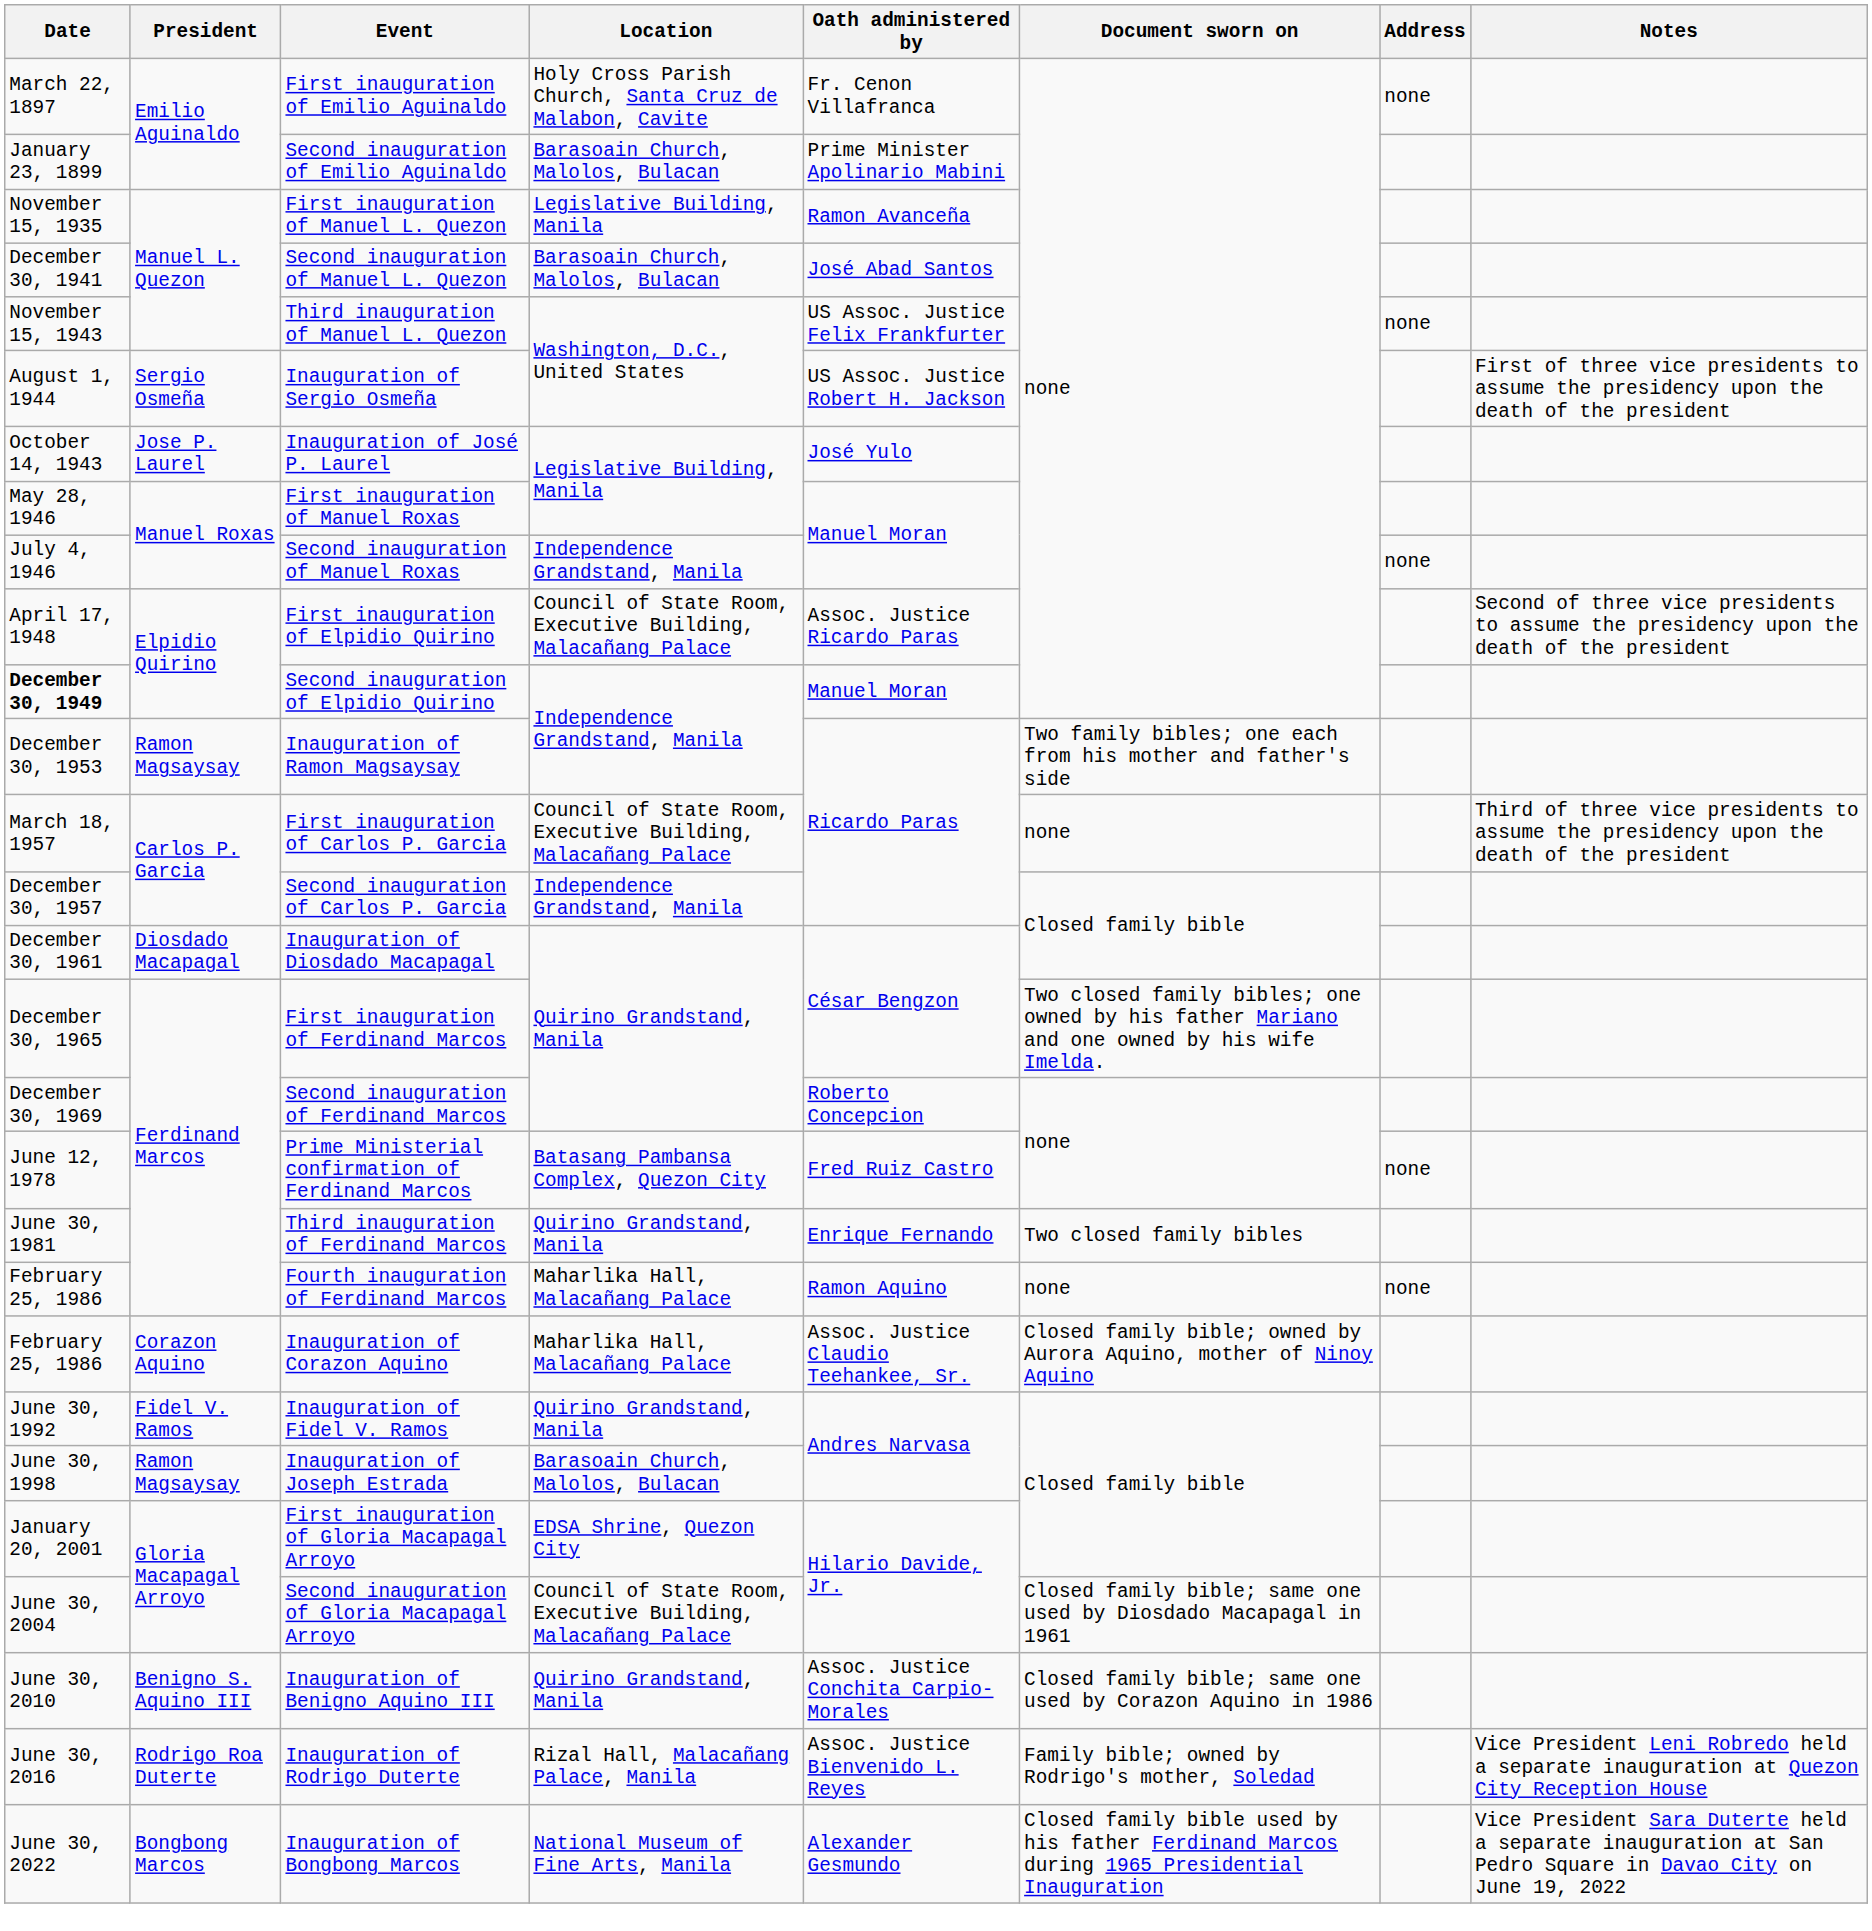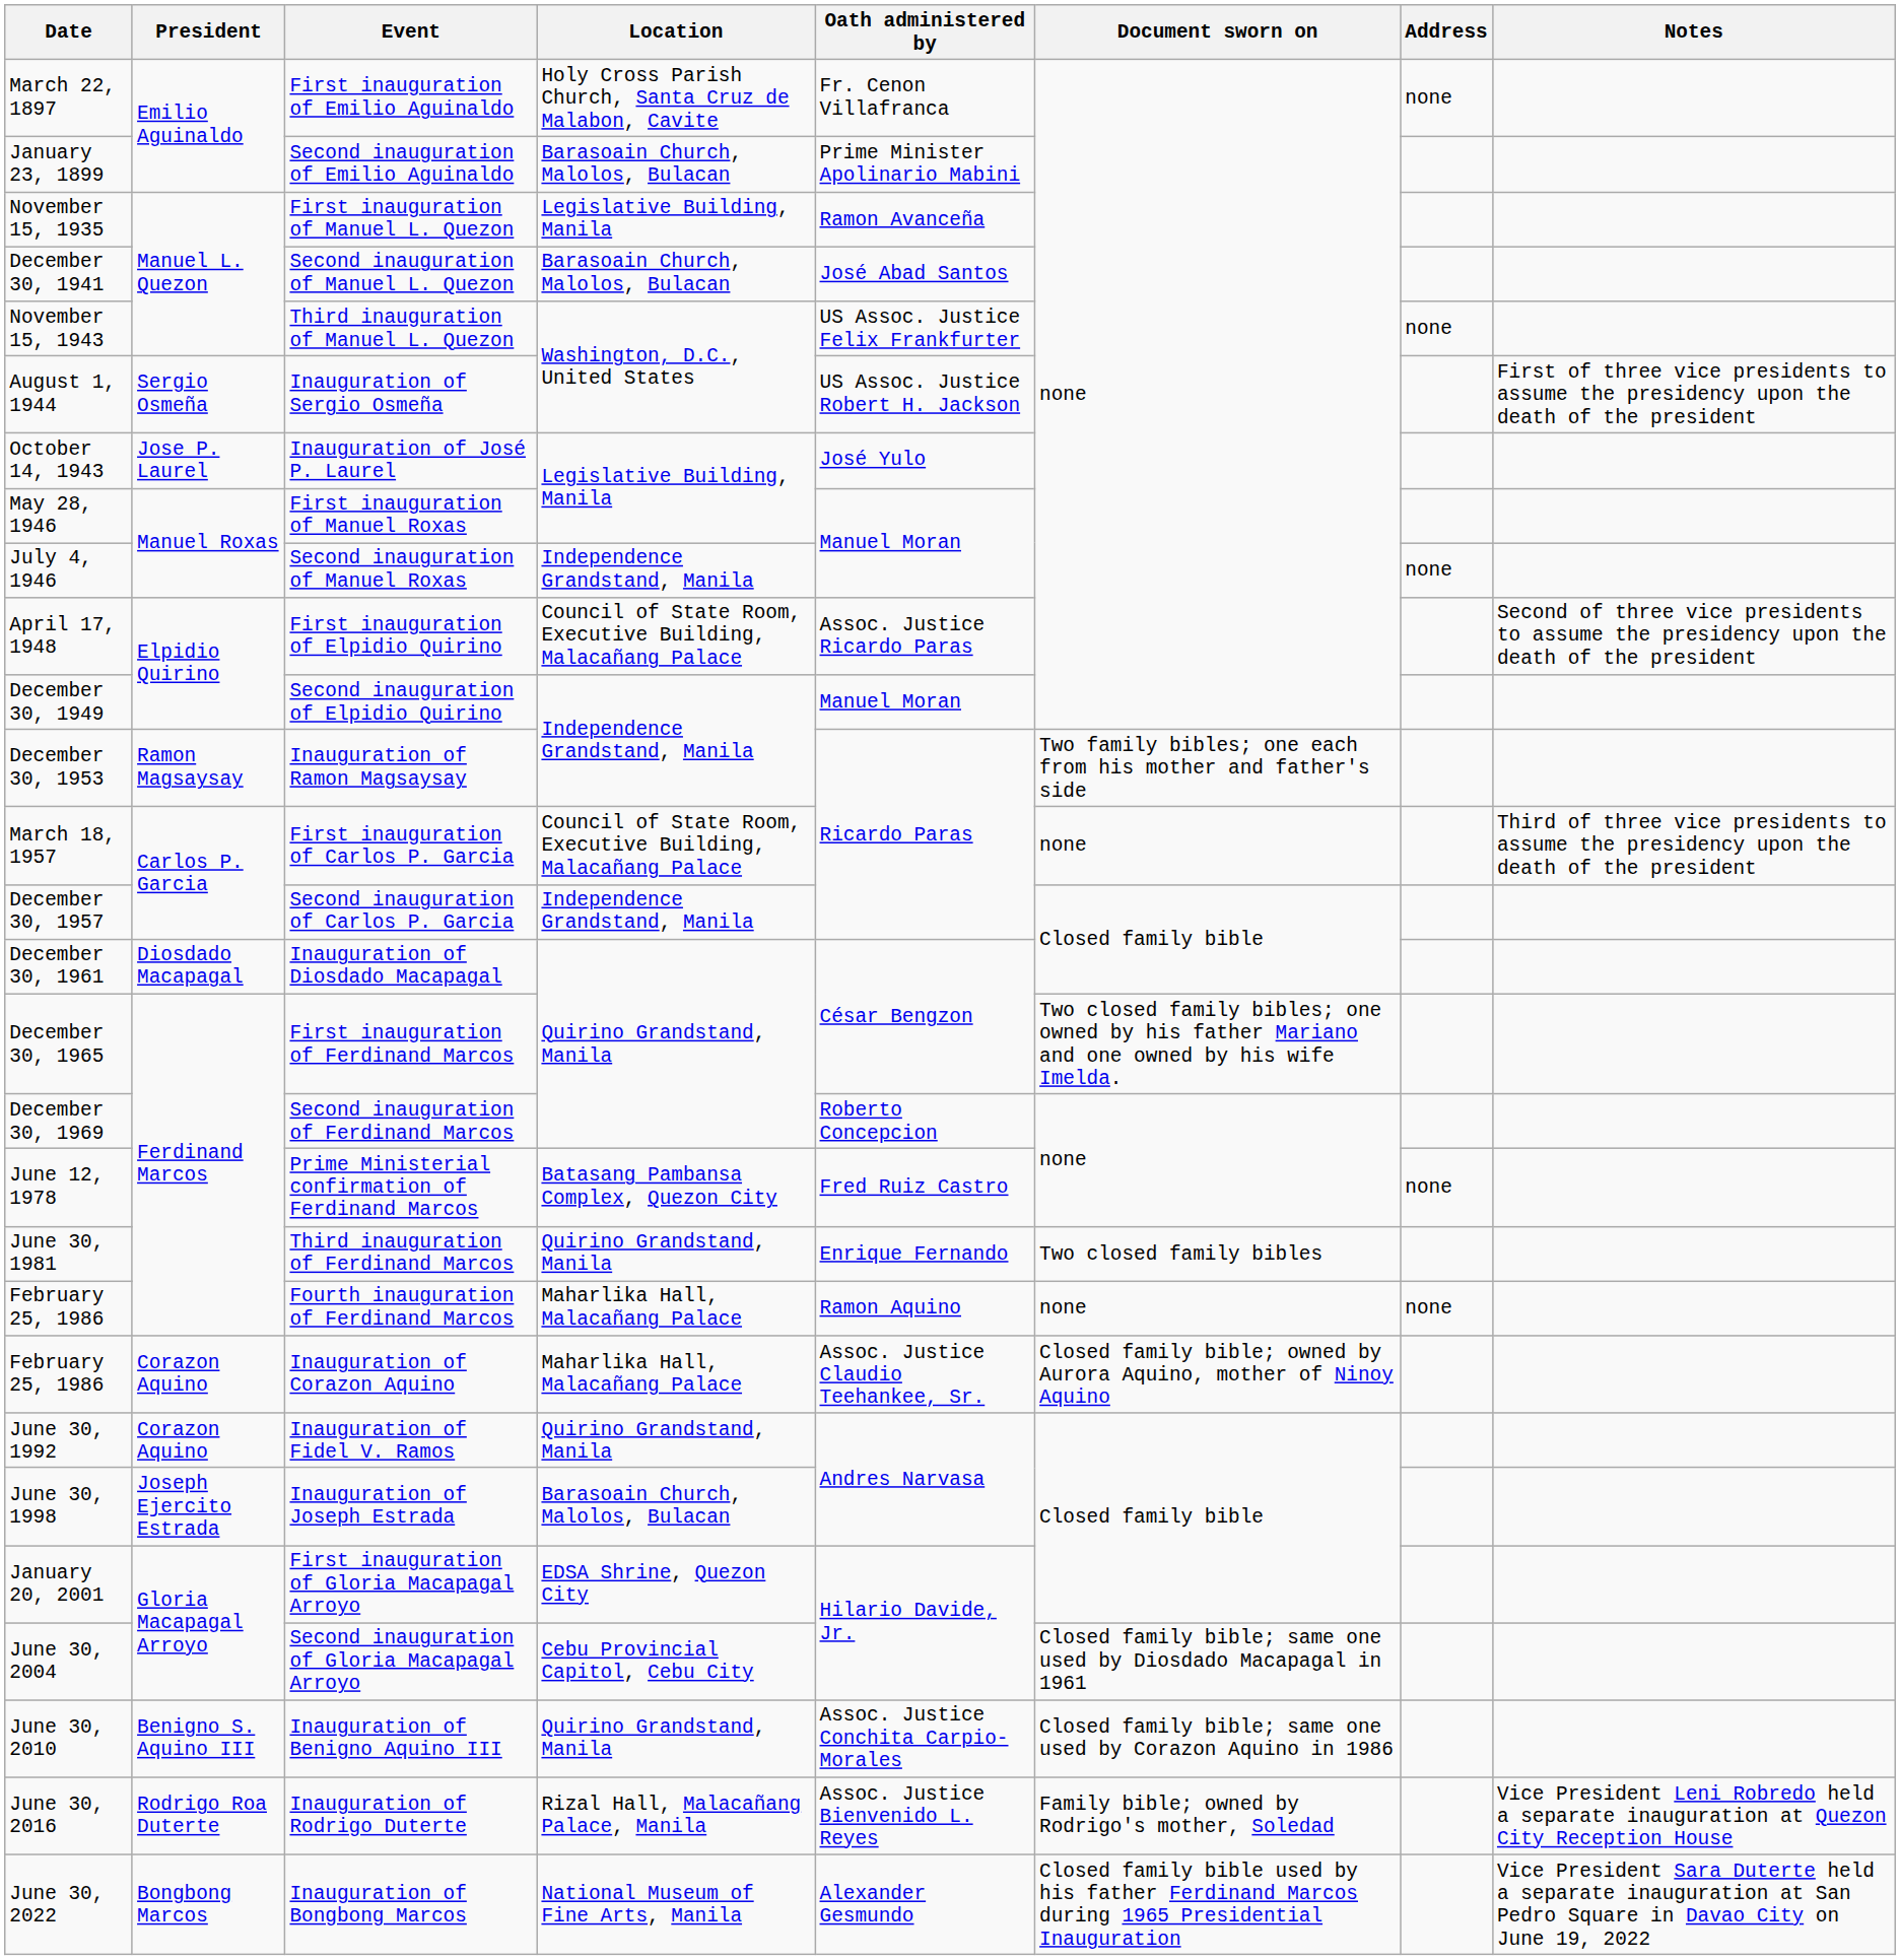 <table class="wikitable sortable">
 <tr>
 <th>Date</th>
 <th>President</th>
 <th>Event</th>
 <th>Location</th>
 <th>Oath administered by</th>
 <th>Document sworn on</th>
 <th>Address</th>
 <th>Notes</th>
 </tr>
 <tr>
 <td>March 22, 1897</td>
 <td rowspan="2"><a href='#'>Emilio Aguinaldo</a></td>
 <td><a href='#'>First inauguration of Emilio Aguinaldo</a></td>
 <td>Holy Cross Parish Church, <a href='#'>Santa Cruz de Malabon</a>, <a href='#'>Cavite</a></td>
 <td>Fr. Cenon Villafranca</td>
 <td rowspan="11">none</td>
 <td>none</td>
 <td></td>
 </tr>
 <tr>
 <td>January 23, 1899</td>
 <td><a href='#'>Second inauguration of Emilio Aguinaldo</a></td>
 <td><a href='#'>Barasoain Church</a>, <a href='#'>Malolos</a>, <a href='#'>Bulacan</a></td>
 <td>Prime Minister <a href='#'>Apolinario Mabini</a></td>
 <td><a href='#'><small></small></a></td>
 <td></td>
 </tr>
 <tr>
 <td>November 15, 1935</td>
 <td rowspan="3"><a href='#'>Manuel L. Quezon</a></td>
 <td><a href='#'>First inauguration of Manuel L. Quezon</a></td>
 <td><a href='#'>Legislative Building</a>, <a href='#'>Manila</a></td>
 <td><a href='#'>Ramon Avanceña</a></td>
 <td><a href='#'><small></small></a></td>
 <td></td>
 </tr>
 <tr>
 <td>December 30, 1941</td>
 <td><a href='#'>Second inauguration of Manuel L. Quezon</a></td>
 <td><a href='#'>Barasoain Church</a>, <a href='#'>Malolos</a>, <a href='#'>Bulacan</a></td>
 <td><a href='#'>José Abad Santos</a></td>
 <td><a href='#'><small></small></a></td>
 <td></td>
 </tr>
 <tr>
 <td>November 15, 1943</td>
 <td><a href='#'>Third inauguration of Manuel L. Quezon</a></td>
 <td rowspan="2"><a href='#'>Washington, D.C.</a>, United States</td>
 <td>US Assoc. Justice <a href='#'>Felix Frankfurter</a></td>
 <td>none</td>
 <td></td>
 </tr>
 <tr>
 <td>August 1, 1944</td>
 <td><a href='#'>Sergio Osmeña</a></td>
 <td><a href='#'>Inauguration of Sergio Osmeña</a> <br> </td>
 <td>US Assoc. Justice <a href='#'>Robert H. Jackson</a></td>
 <td><a href='#'><small></small></a></td>
 <td>First of three vice presidents to assume the presidency upon the death of the president</td>
 </tr>
 <tr>
 <td>October 14, 1943</td>
 <td><a href='#'>Jose P. Laurel</a></td>
 <td><a href='#'>Inauguration of José P. Laurel</a></td>
 <td rowspan="2"><a href='#'>Legislative Building</a>, <a href='#'>Manila</a></td>
 <td><a href='#'>José Yulo</a></td>
 <td><a href='#'><small></small></a></td>
 <td></td>
 </tr>
 <tr>
 <td>May 28, 1946</td>
 <td rowspan="2"><a href='#'>Manuel Roxas</a></td>
 <td><a href='#'>First inauguration of Manuel Roxas</a></td>
 <td rowspan="2"><a href='#'>Manuel Moran</a></td>
 <td><a href='#'><small></small></a></td>
 <td></td>
 </tr>
 <tr>
 <td>July 4, 1946</td>
 <td><a href='#'>Second inauguration of Manuel Roxas</a></td>
 <td><a href='#'>Independence Grandstand</a>, <a href='#'>Manila</a></td>
 <td>none</td>
 <td></td>
 </tr>
 <tr>
 <td>April 17, 1948</td>
 <td rowspan="2"><a href='#'>Elpidio Quirino</a></td>
 <td><a href='#'>First inauguration of Elpidio Quirino</a> <br></td>
 <td>Council of State Room, Executive Building, <a href='#'>Malacañang Palace</a></td>
 <td>Assoc. Justice <a href='#'>Ricardo Paras</a></td>
 <td><a href='#'><small></small></a></td>
 <td>Second of three vice presidents to assume the presidency upon the death of the president</td>
 </tr>
 <tr>
-<td><strong>December 30, 1949</strong></td>
+<td>December 30, 1949</td>
 <td><a href='#'>Second inauguration of Elpidio Quirino</a></td>
 <td rowspan="2"><a href='#'>Independence Grandstand</a>, <a href='#'>Manila</a></td>
 <td><a href='#'>Manuel Moran</a></td>
 <td><a href='#'><small></small></a></td>
 <td></td>
 </tr>
 <tr>
 <td>December 30, 1953</td>
 <td><a href='#'>Ramon Magsaysay</a></td>
 <td><a href='#'>Inauguration of Ramon Magsaysay</a></td>
 <td rowspan="3"><a href='#'>Ricardo Paras</a></td>
 <td>Two family bibles; one each from his mother and father's side</td>
 <td><a href='#'><small></small></a></td>
 <td></td>
 </tr>
 <tr>
 <td>March 18, 1957</td>
 <td rowspan="2"><a href='#'>Carlos P. Garcia</a></td>
 <td><a href='#'>First inauguration of Carlos P. Garcia</a> <br></td>
 <td>Council of State Room, Executive Building, <a href='#'>Malacañang Palace</a></td>
 <td>none</td>
 <td><a href='#'><small></small></a></td>
 <td>Third of three vice presidents to assume the presidency upon the death of the president</td>
 </tr>
 <tr>
 <td>December 30, 1957</td>
 <td><a href='#'>Second inauguration of Carlos P. Garcia</a></td>
 <td><a href='#'>Independence Grandstand</a>, <a href='#'>Manila</a></td>
 <td rowspan="2">Closed family bible</td>
 <td><a href='#'><small></small></a></td>
 <td></td>
 </tr>
 <tr>
 <td>December 30, 1961</td>
 <td><a href='#'>Diosdado Macapagal</a></td>
 <td><a href='#'>Inauguration of Diosdado Macapagal</a></td>
 <td rowspan="3"><a href='#'>Quirino Grandstand</a>, <a href='#'>Manila</a></td>
 <td rowspan="2"><a href='#'>César Bengzon</a></td>
 <td><a href='#'><small></small></a></td>
 <td></td>
 </tr>
 <tr>
 <td>December 30, 1965</td>
 <td rowspan="5"><a href='#'>Ferdinand Marcos</a></td>
 <td><a href='#'>First inauguration of Ferdinand Marcos</a></td>
 <td>Two closed family bibles; one owned by his father <a href='#'>Mariano</a> and one owned by his wife <a href='#'>Imelda</a>.</td>
 <td><a href='#'><small></small></a></td>
 <td></td>
 </tr>
 <tr>
 <td>December 30, 1969</td>
 <td><a href='#'>Second inauguration of Ferdinand Marcos</a></td>
 <td><a href='#'>Roberto Concepcion</a></td>
 <td rowspan="2">none</td>
 <td><a href='#'><small></small></a></td>
 <td></td>
 </tr>
 <tr>
 <td>June 12, 1978</td>
 <td><a href='#'>Prime Ministerial confirmation of Ferdinand Marcos</a></td>
 <td><a href='#'>Batasang Pambansa Complex</a>, <a href='#'>Quezon City</a></td>
 <td><a href='#'>Fred Ruiz Castro</a></td>
 <td>none</td>
 <td></td>
 </tr>
 <tr>
 <td>June 30, 1981</td>
 <td><a href='#'>Third inauguration of Ferdinand Marcos</a></td>
 <td><a href='#'>Quirino Grandstand</a>, <a href='#'>Manila</a></td>
 <td><a href='#'>Enrique Fernando</a></td>
 <td>Two closed family bibles</td>
 <td><a href='#'><small></small></a></td>
 <td></td>
 </tr>
 <tr>
 <td>February 25, 1986</td>
 <td><a href='#'>Fourth inauguration of Ferdinand Marcos</a> <br></td>
 <td>Maharlika Hall, <a href='#'>Malacañang Palace</a></td>
 <td><a href='#'>Ramon Aquino</a></td>
 <td>none</td>
 <td>none</td>
 <td></td>
 </tr>
 <tr>
 <td>February 25, 1986</td>
 <td><a href='#'>Corazon Aquino</a></td>
 <td><a href='#'>Inauguration of Corazon Aquino</a> <br></td>
 <td>Maharlika Hall, <a href='#'>Malacañang Palace</a></td>
 <td>Assoc. Justice <a href='#'>Claudio Teehankee, Sr.</a></td>
 <td>Closed family bible; owned by Aurora Aquino, mother of <a href='#'>Ninoy Aquino</a></td>
 <td></td>
 <td></td>
 </tr>
 <tr>
 <td>June 30, 1992</td>
-<td><a href='#'>Fidel V. Ramos</a></td>
+<td><a href='#'>Corazon Aquino</a></td>
 <td><a href='#'>Inauguration of Fidel V. Ramos</a></td>
 <td><a href='#'>Quirino Grandstand</a>, <a href='#'>Manila</a></td>
 <td rowspan="2"><a href='#'>Andres Narvasa</a></td>
 <td rowspan="3">Closed family bible</td>
 <td></td>
 <td></td>
 </tr>
 <tr>
 <td>June 30, 1998</td>
-<td><a href='#'>Ramon Magsaysay</a></td>
+<td><a href='#'>Joseph Ejercito Estrada</a></td>
 <td><a href='#'>Inauguration of Joseph Estrada</a></td>
 <td><a href='#'>Barasoain Church</a>, <a href='#'>Malolos</a>, <a href='#'>Bulacan</a></td>
 <td></td>
 <td></td>
 </tr>
 <tr>
 <td>January 20, 2001</td>
 <td rowspan="2"><a href='#'>Gloria Macapagal Arroyo</a></td>
 <td><a href='#'>First inauguration of Gloria Macapagal Arroyo</a> <br></td>
 <td><a href='#'>EDSA Shrine</a>, <a href='#'>Quezon City</a></td>
 <td rowspan="2"><a href='#'>Hilario Davide, Jr.</a></td>
 <td></td>
 <td></td>
 </tr>
 <tr>
 <td>June 30, 2004</td>
 <td><a href='#'>Second inauguration of Gloria Macapagal Arroyo</a></td>
-<td>Council of State Room, Executive Building, <a href='#'>Malacañang Palace</a></td>
+<td><a href='#'>Cebu Provincial Capitol</a>, <a href='#'>Cebu City</a></td>
 <td>Closed family bible; same one used by Diosdado Macapagal in 1961</td>
 <td></td>
 <td></td>
 </tr>
 <tr>
 <td>June 30, 2010</td>
 <td><a href='#'>Benigno S. Aquino III</a></td>
 <td><a href='#'>Inauguration of Benigno Aquino III</a></td>
 <td><a href='#'>Quirino Grandstand</a>, <a href='#'>Manila</a></td>
 <td>Assoc. Justice <a href='#'>Conchita Carpio-Morales</a></td>
 <td>Closed family bible; same one used by Corazon Aquino in 1986</td>
 <td></td>
 <td></td>
 </tr>
 <tr>
 <td>June 30, 2016</td>
 <td><a href='#'>Rodrigo Roa Duterte</a></td>
 <td><a href='#'>Inauguration of Rodrigo Duterte</a></td>
 <td>Rizal Hall, <a href='#'>Malacañang Palace</a>, <a href='#'>Manila</a></td>
 <td>Assoc. Justice <a href='#'>Bienvenido L. Reyes</a></td>
 <td>Family bible; owned by Rodrigo's mother, <a href='#'>Soledad</a></td>
 <td></td>
 <td>Vice President <a href='#'>Leni Robredo</a> held a separate inauguration at <a href='#'>Quezon City Reception House</a></td>
 </tr>
 <tr>
 <td>June 30, 2022</td>
 <td><a href='#'>Bongbong Marcos</a></td>
 <td><a href='#'>Inauguration of Bongbong Marcos</a></td>
 <td><a href='#'>National Museum of Fine Arts</a>, <a href='#'>Manila</a></td>
 <td><a href='#'>Alexander Gesmundo</a></td>
 <td>Closed family bible used by his father <a href='#'>Ferdinand Marcos</a> during <a href='#'>1965 Presidential Inauguration</a></td>
 <td></td>
 <td>Vice President <a href='#'>Sara Duterte</a> held a separate inauguration at San Pedro Square in <a href='#'>Davao City</a> on June 19, 2022</td>
 </tr>
 </table>
